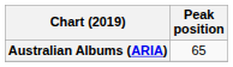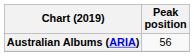 <table class="wikitable sortable plainrowheaders" style="text-align:center">
 <tr>
 <th scope="col">Chart (2019)</th>
 <th scope="col">Peak<br>position</th>
 </tr>
 <tr>
 <th scope="row">Australian Albums (<a href='#'>ARIA</a>)</th>
-<td>65</td>
+<td>56</td>
 </tr>
 <tr>
 </tr>
 <tr>
 </tr>
 <tr>
 </tr>
 <tr>
 </tr>
 <tr>
 </tr>
 <tr>
 </tr>
 </table>
